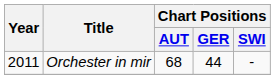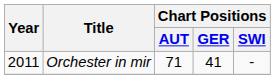 <table class="wikitable">
 <tr>
 <th rowspan="2">Year</th>
 <th rowspan="2">Title</th>
 <th colspan="5">Chart Positions</th>
 </tr>
 <tr>
 <th rowspan="1"><a href='#'>AUT</a></th>
 <th rowspan="1"><a href='#'>GER</a></th>
 <th rowspan="1"><a href='#'>SWI</a></th>
 </tr>
 <tr>
 <td>2011</td>
 <td><em>Orchester in mir</em></td>
-<td align="center">68</td>
-<td align="center">44</td>
+<td align="center">71</td>
+<td align="center">41</td>
 <td align="center">-</td>
 </tr>
 <tr>
 </tr>
 </table>
